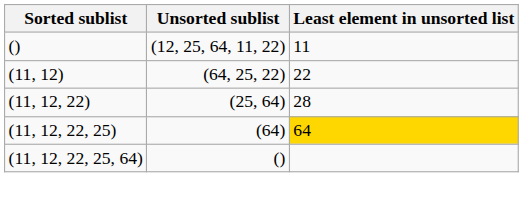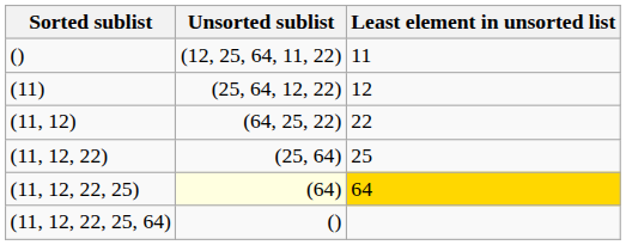 <table class="wikitable">
 <tr>
 <th>Sorted sublist</th>
 <th>Unsorted sublist</th>
 <th>Least element in unsorted list</th>
 </tr>
 <tr>
 <td>()</td>
 <td style="text-align:right;">(12, 25, 64, 11, 22)</td>
 <td>11</td>
 </tr>
 <tr>
+<td>(11)</td>
+<td style="text-align:right;">(25, 64, 12, 22)</td>
+<td>12</td>
+</tr>
+<tr>
 <td>(11, 12)</td>
 <td style="text-align:right;">(64, 25, 22)</td>
 <td>22</td>
 </tr>
 <tr>
 <td>(11, 12, 22)</td>
 <td style="text-align:right;">(25, 64)</td>
-<td>28</td>
+<td>25</td>
 </tr>
 <tr>
 <td>(11, 12, 22, 25)</td>
-<td style="text-align:right;">(64)</td>
+<td style="background: lightyellow; text-align:right;">(64)</td>
 <td style="background: gold;">64</td>
 </tr>
 <tr>
 <td>(11, 12, 22, 25, 64)</td>
 <td style="text-align:right;">()</td>
 <td></td>
 </tr>
 </table>
